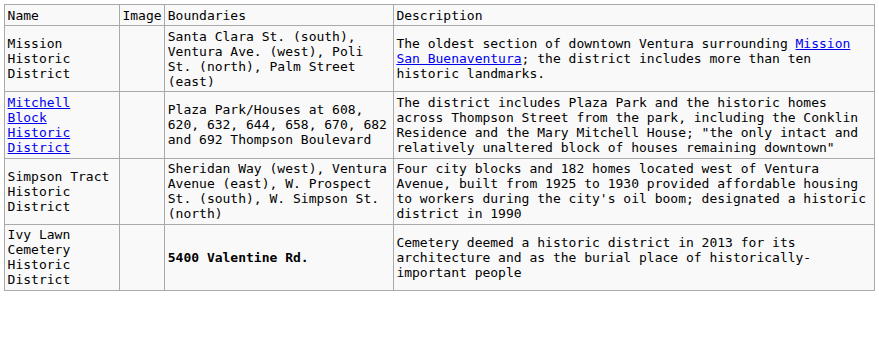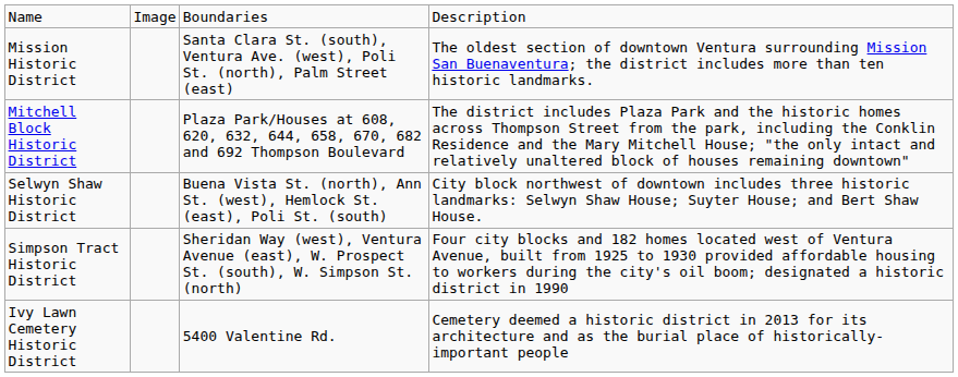 <table class="wikitable">
 <tr>
 <td>Name</td>
 <td>Image</td>
 <td>Boundaries</td>
 <td>Description</td>
 </tr>
 <tr>
 <td>Mission Historic District</td>
 <td></td>
 <td>Santa Clara St. (south), Ventura Ave. (west), Poli St. (north), Palm Street (east)</td>
 <td>The oldest section of downtown Ventura surrounding <a href='#'>Mission San Buenaventura</a>; the district includes more than ten historic landmarks.</td>
 </tr>
 <tr>
 <td><a href='#'>Mitchell Block Historic District</a></td>
 <td></td>
 <td>Plaza Park/Houses at 608, 620, 632, 644, 658, 670, 682 and 692 Thompson Boulevard<br><small></small></td>
 <td>The district includes Plaza Park and the historic homes across Thompson Street from the park, including the Conklin Residence and the Mary Mitchell House; "the only intact and relatively unaltered block of houses remaining downtown"</td>
 </tr>
 <tr>
+<td>Selwyn Shaw Historic District</td>
+<td></td>
+<td>Buena Vista St. (north), Ann St. (west), Hemlock St. (east), Poli St. (south)<br><small></small></td>
+<td>City block northwest of downtown includes three historic landmarks: Selwyn Shaw House; Suyter House; and Bert Shaw House.</td>
+</tr>
+<tr>
 <td>Simpson Tract Historic District</td>
 <td></td>
 <td>Sheridan Way (west), Ventura Avenue (east), W. Prospect St. (south), W. Simpson St. (north)<br><small></small></td>
 <td>Four city blocks and 182 homes located west of Ventura Avenue, built from 1925 to 1930 provided affordable housing to workers during the city's oil boom; designated a historic district in 1990</td>
 </tr>
 <tr>
 <td>Ivy Lawn Cemetery Historic District</td>
 <td></td>
-<td><strong>5400 Valentine Rd.<br><small></small></strong></td>
+<td>5400 Valentine Rd.<br><small></small></td>
 <td>Cemetery deemed a historic district in 2013 for its architecture and as the burial place of historically-important people</td>
 </tr>
 </table>
